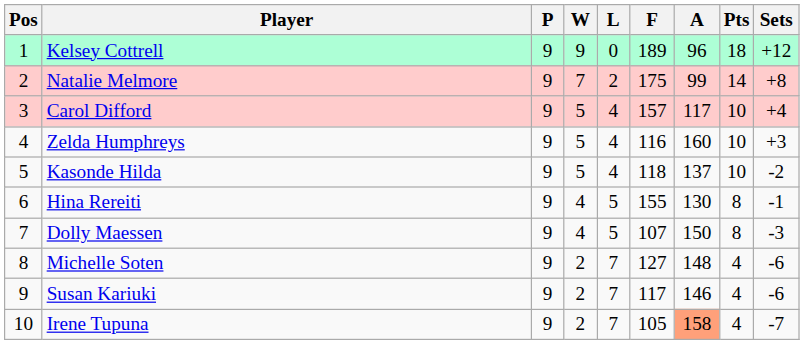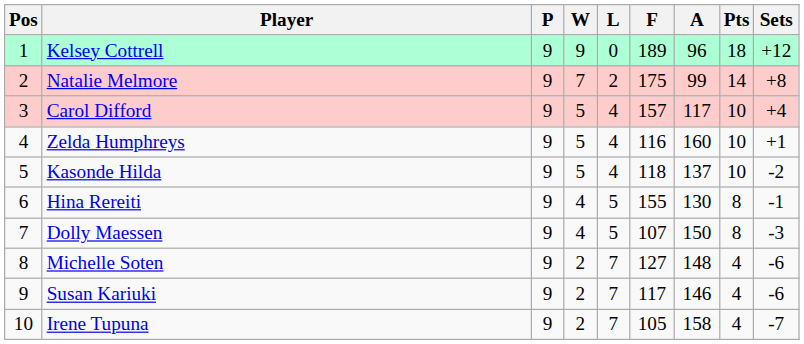 <table class="wikitable" style="font-size: 100%">
 <tr>
 <th width=20>Pos</th>
 <th width=400>Player</th>
 <th width=20>P</th>
 <th width=20>W</th>
 <th width=20>L</th>
 <th width=30>F</th>
 <th width=30>A</th>
 <th width=20>Pts</th>
 <th width=30>Sets</th>
 </tr>
 <tr align=center style="background: #ADFFD6;">
 <td>1</td>
 <td align="left"> <a href='#'>Kelsey Cottrell</a></td>
 <td>9</td>
 <td>9</td>
 <td>0</td>
 <td>189</td>
 <td>96</td>
 <td>18</td>
 <td>+12</td>
 </tr>
 <tr align=center style="background: #FFCCCC;">
 <td>2</td>
 <td align="left"> <a href='#'>Natalie Melmore</a></td>
 <td>9</td>
 <td>7</td>
 <td>2</td>
 <td>175</td>
 <td>99</td>
 <td>14</td>
 <td>+8</td>
 </tr>
 <tr align=center style="background: #FFCCCC;">
 <td>3</td>
 <td align="left"> <a href='#'>Carol Difford</a></td>
 <td>9</td>
 <td>5</td>
 <td>4</td>
 <td>157</td>
 <td>117</td>
 <td>10</td>
 <td>+4</td>
 </tr>
 <tr align=center>
 <td>4</td>
 <td align="left"> <a href='#'>Zelda Humphreys</a></td>
 <td>9</td>
 <td>5</td>
 <td>4</td>
 <td>116</td>
 <td>160</td>
 <td>10</td>
-<td>+3</td>
+<td>+1</td>
 </tr>
 <tr align=center>
 <td>5</td>
 <td align="left"> <a href='#'>Kasonde Hilda</a></td>
 <td>9</td>
 <td>5</td>
 <td>4</td>
 <td>118</td>
 <td>137</td>
 <td>10</td>
 <td>-2</td>
 </tr>
 <tr align=center>
 <td>6</td>
 <td align="left"> <a href='#'>Hina Rereiti</a></td>
 <td>9</td>
 <td>4</td>
 <td>5</td>
 <td>155</td>
 <td>130</td>
 <td>8</td>
 <td>-1</td>
 </tr>
 <tr align=center>
 <td>7</td>
 <td align="left"> <a href='#'>Dolly Maessen</a></td>
 <td>9</td>
 <td>4</td>
 <td>5</td>
 <td>107</td>
 <td>150</td>
 <td>8</td>
 <td>-3</td>
 </tr>
 <tr align=center>
 <td>8</td>
 <td align="left"> <a href='#'>Michelle Soten</a></td>
 <td>9</td>
 <td>2</td>
 <td>7</td>
 <td>127</td>
 <td>148</td>
 <td>4</td>
 <td>-6</td>
 </tr>
 <tr align=center>
 <td>9</td>
 <td align="left"> <a href='#'>Susan Kariuki</a></td>
 <td>9</td>
 <td>2</td>
 <td>7</td>
 <td>117</td>
 <td>146</td>
 <td>4</td>
 <td>-6</td>
 </tr>
 <tr align=center>
 <td>10</td>
 <td align="left"> <a href='#'>Irene Tupuna</a></td>
 <td>9</td>
 <td>2</td>
 <td>7</td>
 <td>105</td>
-<td style="background: lightsalmon;">158</td>
+<td>158</td>
 <td>4</td>
 <td>-7</td>
 </tr>
 </table>
